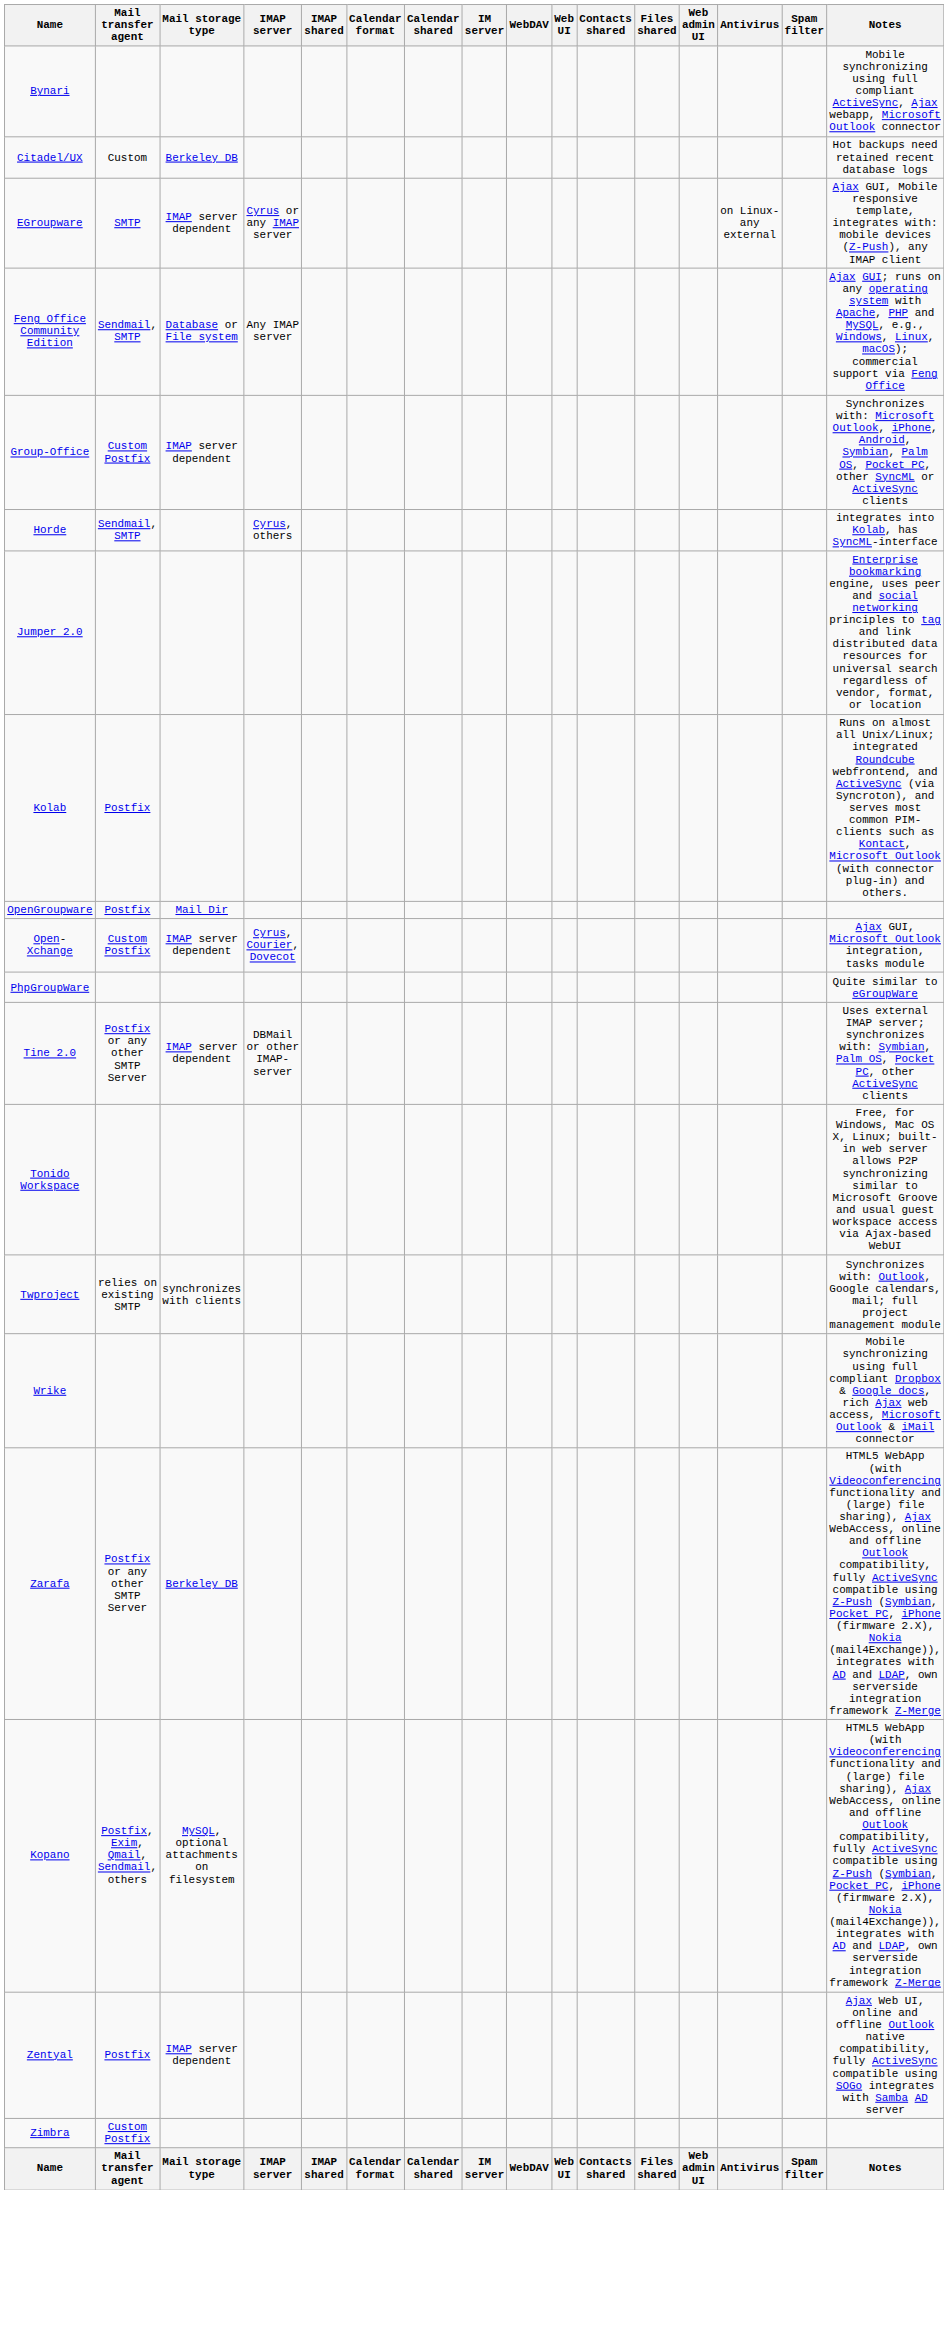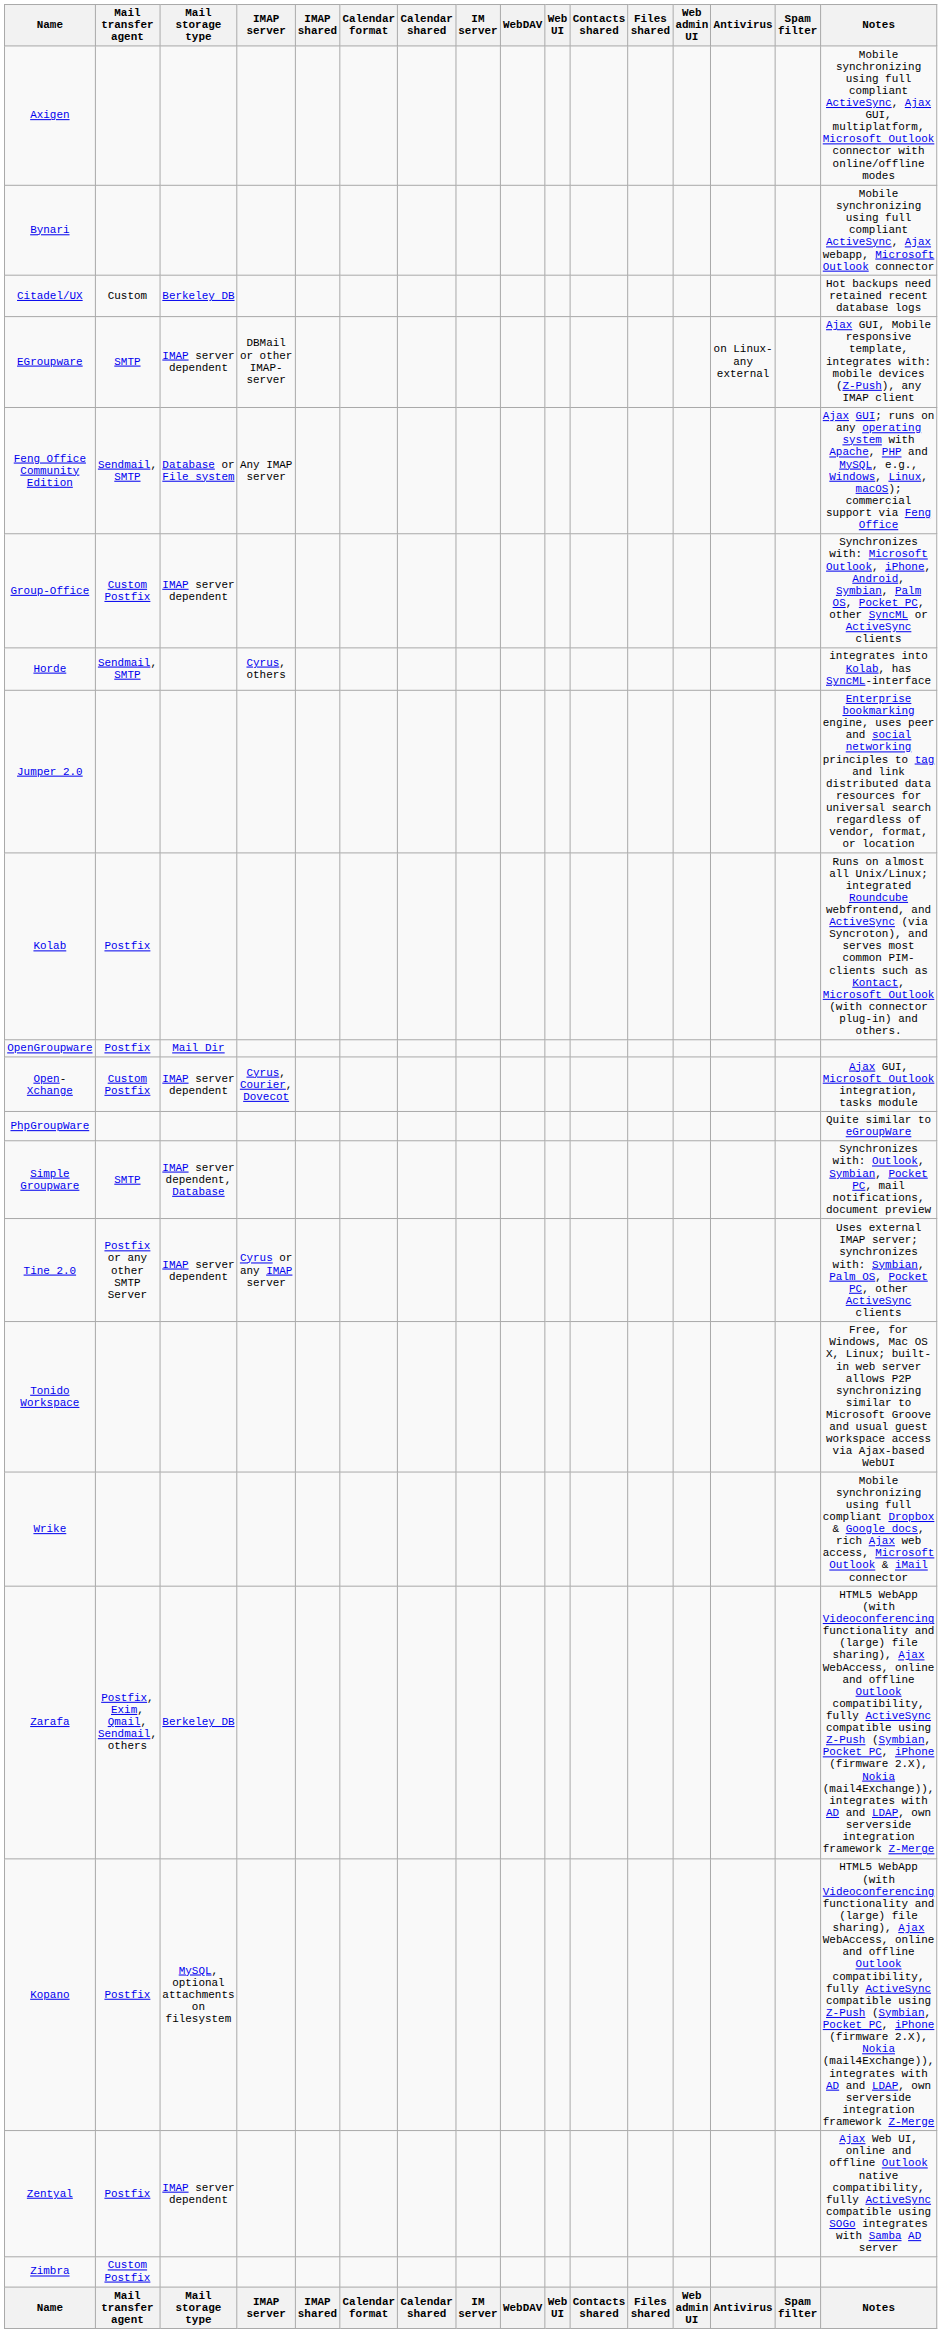 <table class="wikitable sortable sticky-header" style="font-size: smaller; text-align: center;">
 <tr>
 <th>Name</th>
 <th>Mail transfer agent</th>
 <th>Mail storage type</th>
 <th>IMAP server</th>
 <th>IMAP shared</th>
 <th>Calendar format</th>
 <th>Calendar shared</th>
 <th>IM server</th>
 <th>WebDAV</th>
 <th>Web UI</th>
 <th>Contacts shared</th>
 <th>Files shared</th>
 <th>Web admin UI</th>
 <th>Antivirus</th>
 <th>Spam filter</th>
 <th>Notes</th>
+</tr>
+<tr>
+<td><a href='#'>Axigen</a></td>
+<td></td>
+<td></td>
+<td></td>
+<td></td>
+<td></td>
+<td></td>
+<td></td>
+<td></td>
+<td></td>
+<td></td>
+<td></td>
+<td></td>
+<td></td>
+<td></td>
+<td>Mobile synchronizing using full compliant <a href='#'>ActiveSync</a>, <a href='#'>Ajax</a> GUI, multiplatform, <a href='#'>Microsoft Outlook</a> connector with online/offline modes</td>
 </tr>
 <tr>
 <td><a href='#'>Bynari</a></td>
 <td></td>
 <td></td>
 <td></td>
 <td></td>
 <td></td>
 <td></td>
 <td></td>
 <td></td>
 <td></td>
 <td></td>
 <td></td>
 <td></td>
 <td></td>
 <td></td>
 <td>Mobile synchronizing using full compliant <a href='#'>ActiveSync</a>, <a href='#'>Ajax</a> webapp, <a href='#'>Microsoft Outlook</a> connector</td>
 </tr>
 <tr>
 <td><a href='#'>Citadel/UX</a></td>
 <td>Custom</td>
 <td><a href='#'>Berkeley DB</a></td>
 <td></td>
 <td></td>
 <td></td>
 <td></td>
 <td></td>
 <td></td>
 <td></td>
 <td></td>
 <td></td>
 <td></td>
 <td></td>
 <td></td>
 <td>Hot backups need retained recent database logs</td>
 </tr>
 <tr>
 <td><a href='#'>EGroupware</a></td>
 <td><a href='#'>SMTP</a></td>
 <td><a href='#'>IMAP</a> server dependent</td>
-<td><a href='#'>Cyrus</a> or any <a href='#'>IMAP</a> server</td>
+<td>DBMail   or other IMAP-server</td>
 <td></td>
 <td></td>
 <td></td>
 <td></td>
 <td></td>
 <td></td>
 <td></td>
 <td></td>
 <td></td>
 <td> on Linux- any external</td>
 <td></td>
 <td><a href='#'>Ajax</a> GUI, Mobile responsive template, integrates with: mobile devices (<a href='#'>Z-Push</a>), any IMAP client</td>
 </tr>
 <tr>
 <td><a href='#'>Feng Office Community Edition</a></td>
 <td><a href='#'>Sendmail</a>, <a href='#'>SMTP</a></td>
 <td><a href='#'>Database</a> or <a href='#'>File system</a></td>
 <td>Any IMAP server</td>
 <td></td>
 <td></td>
 <td></td>
 <td></td>
 <td></td>
 <td></td>
 <td></td>
 <td></td>
 <td></td>
 <td></td>
 <td></td>
 <td><a href='#'>Ajax</a> <a href='#'>GUI</a>; runs on any <a href='#'>operating system</a> with <a href='#'>Apache</a>, <a href='#'>PHP</a> and <a href='#'>MySQL</a>, e.g., <a href='#'>Windows</a>, <a href='#'>Linux</a>, <a href='#'>macOS</a>); commercial support via <a href='#'>Feng Office</a></td>
 </tr>
 <tr>
 <td><a href='#'>Group-Office</a></td>
 <td><a href='#'>Custom Postfix</a></td>
 <td><a href='#'>IMAP</a> server dependent</td>
 <td></td>
 <td></td>
 <td></td>
 <td></td>
 <td></td>
 <td></td>
 <td></td>
 <td></td>
 <td></td>
 <td></td>
 <td></td>
 <td></td>
 <td>Synchronizes with: <a href='#'>Microsoft Outlook</a>, <a href='#'>iPhone</a>, <a href='#'>Android</a>, <a href='#'>Symbian</a>, <a href='#'>Palm OS</a>, <a href='#'>Pocket PC</a>, other <a href='#'>SyncML</a> or <a href='#'>ActiveSync</a> clients</td>
 </tr>
 <tr>
 <td><a href='#'>Horde</a></td>
 <td><a href='#'>Sendmail</a>, <a href='#'>SMTP</a></td>
 <td></td>
 <td><a href='#'>Cyrus</a>, others</td>
 <td></td>
 <td></td>
 <td></td>
 <td></td>
 <td></td>
 <td></td>
 <td></td>
 <td></td>
 <td></td>
 <td></td>
 <td></td>
 <td>integrates into <a href='#'>Kolab</a>, has <a href='#'>SyncML</a>-interface</td>
 </tr>
 <tr>
 <td><a href='#'>Jumper 2.0</a></td>
 <td></td>
 <td></td>
 <td></td>
 <td></td>
 <td></td>
 <td></td>
 <td></td>
 <td></td>
 <td></td>
 <td></td>
 <td></td>
 <td></td>
 <td></td>
 <td></td>
 <td><a href='#'>Enterprise bookmarking</a> engine, uses peer and <a href='#'>social networking</a> principles to <a href='#'>tag</a> and link distributed data resources for universal search regardless of vendor, format, or location</td>
 </tr>
 <tr>
 <td><a href='#'>Kolab</a></td>
 <td><a href='#'>Postfix</a></td>
 <td></td>
 <td></td>
 <td></td>
 <td></td>
 <td></td>
 <td></td>
 <td></td>
 <td></td>
 <td></td>
 <td></td>
 <td></td>
 <td></td>
 <td></td>
 <td>Runs on almost all Unix/Linux; integrated <a href='#'>Roundcube</a> webfrontend, and <a href='#'>ActiveSync</a> (via Syncroton), and serves most common PIM-clients such as <a href='#'>Kontact</a>, <a href='#'>Microsoft Outlook</a> (with connector plug-in) and others.</td>
 </tr>
 <tr>
 <td><a href='#'>OpenGroupware</a></td>
 <td><a href='#'>Postfix</a></td>
 <td><a href='#'>Mail Dir</a></td>
 <td></td>
 <td></td>
 <td></td>
 <td></td>
 <td></td>
 <td></td>
 <td></td>
 <td></td>
 <td></td>
 <td></td>
 <td></td>
 <td></td>
 <td></td>
 </tr>
 <tr>
 <td><a href='#'>Open</a>-<br><a href='#'>Xchange</a></td>
 <td><a href='#'>Custom Postfix</a></td>
 <td><a href='#'>IMAP</a> server dependent</td>
 <td><a href='#'>Cyrus</a>, <a href='#'>Courier</a>, <a href='#'>Dovecot</a></td>
 <td></td>
 <td></td>
 <td></td>
 <td></td>
 <td></td>
 <td></td>
 <td></td>
 <td></td>
 <td></td>
 <td></td>
 <td></td>
 <td><a href='#'>Ajax</a> GUI, <a href='#'>Microsoft Outlook</a> integration, tasks module</td>
 </tr>
 <tr>
 <td><a href='#'>PhpGroupWare</a></td>
 <td></td>
 <td></td>
 <td></td>
 <td></td>
 <td></td>
 <td></td>
 <td></td>
 <td></td>
 <td></td>
 <td></td>
 <td></td>
 <td></td>
 <td></td>
 <td></td>
 <td>Quite similar to <a href='#'>eGroupWare</a></td>
 </tr>
 <tr>
+<td><a href='#'>Simple Groupware</a></td>
+<td><a href='#'>SMTP</a></td>
+<td><a href='#'>IMAP</a> server dependent, <a href='#'>Database</a></td>
+<td></td>
+<td></td>
+<td></td>
+<td></td>
+<td></td>
+<td></td>
+<td></td>
+<td></td>
+<td></td>
+<td></td>
+<td></td>
+<td></td>
+<td>Synchronizes with: <a href='#'>Outlook</a>, <a href='#'>Symbian</a>, <a href='#'>Pocket PC</a>, mail notifications, document preview</td>
+</tr>
+<tr>
 <td><a href='#'>Tine 2.0</a></td>
 <td><a href='#'>Postfix</a> or any other SMTP Server</td>
 <td><a href='#'>IMAP</a> server dependent</td>
-<td>DBMail   or other IMAP-server</td>
+<td><a href='#'>Cyrus</a> or any <a href='#'>IMAP</a> server</td>
 <td></td>
 <td></td>
 <td></td>
 <td></td>
 <td></td>
 <td></td>
 <td></td>
 <td></td>
 <td></td>
 <td></td>
 <td></td>
 <td>Uses external IMAP server; synchronizes with: <a href='#'>Symbian</a>, <a href='#'>Palm OS</a>, <a href='#'>Pocket PC</a>, other <a href='#'>ActiveSync</a> clients</td>
 </tr>
 <tr>
 <td><a href='#'>Tonido Workspace</a></td>
 <td></td>
 <td></td>
 <td></td>
 <td></td>
 <td></td>
 <td></td>
 <td></td>
 <td></td>
 <td></td>
 <td></td>
 <td></td>
 <td></td>
 <td></td>
 <td></td>
 <td>Free, for Windows, Mac OS X, Linux; built-in web server allows P2P synchronizing similar to Microsoft Groove and usual guest workspace access via Ajax-based WebUI</td>
 </tr>
 <tr>
-<td><a href='#'>Twproject</a></td>
-<td>relies on existing SMTP</td>
-<td>synchronizes with clients</td>
-<td></td>
-<td></td>
-<td></td>
-<td></td>
-<td></td>
-<td></td>
-<td></td>
-<td></td>
-<td></td>
-<td></td>
-<td></td>
-<td></td>
-<td>Synchronizes with: <a href='#'>Outlook</a>, Google calendars, mail; full project management module</td>
-</tr>
-<tr>
 <td><a href='#'>Wrike</a></td>
 <td></td>
 <td></td>
 <td></td>
 <td></td>
 <td></td>
 <td></td>
 <td></td>
 <td></td>
 <td></td>
 <td></td>
 <td></td>
 <td></td>
 <td></td>
 <td></td>
 <td>Mobile synchronizing using full compliant <a href='#'>Dropbox</a> & <a href='#'>Google docs</a>, rich <a href='#'>Ajax</a> web access, <a href='#'>Microsoft Outlook</a> & <a href='#'>iMail</a> connector</td>
 </tr>
 <tr>
 <td><a href='#'>Zarafa</a></td>
-<td><a href='#'>Postfix</a> or any other SMTP Server</td>
+<td><a href='#'>Postfix</a>, <a href='#'>Exim</a>, <a href='#'>Qmail</a>, <a href='#'>Sendmail</a>, others</td>
 <td><a href='#'>Berkeley DB</a></td>
 <td></td>
 <td></td>
 <td></td>
 <td></td>
 <td></td>
 <td></td>
 <td></td>
 <td></td>
 <td></td>
 <td></td>
 <td></td>
 <td></td>
 <td>HTML5 WebApp (with <a href='#'>Videoconferencing</a> functionality and (large) file sharing), <a href='#'>Ajax</a> WebAccess, online and offline <a href='#'>Outlook</a> compatibility, fully <a href='#'>ActiveSync</a> compatible using <a href='#'>Z-Push</a> (<a href='#'>Symbian</a>, <a href='#'>Pocket PC</a>, <a href='#'>iPhone</a> (firmware 2.X), <a href='#'>Nokia</a> (mail4Exchange)), integrates with <a href='#'>AD</a> and <a href='#'>LDAP</a>, own serverside integration framework <a href='#'>Z-Merge</a></td>
 </tr>
 <tr>
 <td><a href='#'>Kopano</a></td>
-<td><a href='#'>Postfix</a>, <a href='#'>Exim</a>, <a href='#'>Qmail</a>, <a href='#'>Sendmail</a>, others</td>
+<td><a href='#'>Postfix</a></td>
 <td><a href='#'>MySQL</a>, optional attachments on filesystem</td>
 <td></td>
 <td></td>
 <td></td>
 <td></td>
 <td></td>
 <td></td>
 <td></td>
 <td></td>
 <td></td>
 <td></td>
 <td></td>
 <td></td>
 <td>HTML5 WebApp (with <a href='#'>Videoconferencing</a> functionality and (large) file sharing), <a href='#'>Ajax</a> WebAccess, online and offline <a href='#'>Outlook</a> compatibility, fully <a href='#'>ActiveSync</a> compatible using <a href='#'>Z-Push</a> (<a href='#'>Symbian</a>, <a href='#'>Pocket PC</a>, <a href='#'>iPhone</a> (firmware 2.X), <a href='#'>Nokia</a> (mail4Exchange)), integrates with <a href='#'>AD</a> and <a href='#'>LDAP</a>, own serverside integration framework <a href='#'>Z-Merge</a></td>
 </tr>
 <tr>
 <td><a href='#'>Zentyal</a></td>
 <td><a href='#'>Postfix</a></td>
 <td><a href='#'>IMAP</a> server dependent</td>
 <td></td>
 <td></td>
 <td></td>
 <td></td>
 <td></td>
 <td></td>
 <td></td>
 <td></td>
 <td></td>
 <td></td>
 <td></td>
 <td></td>
 <td><a href='#'>Ajax</a> Web UI, online and offline <a href='#'>Outlook</a> native compatibility, fully <a href='#'>ActiveSync</a> compatible using <a href='#'>SOGo</a> integrates with <a href='#'>Samba</a> <a href='#'>AD</a> server</td>
 </tr>
 <tr>
 <td><a href='#'>Zimbra</a></td>
 <td><a href='#'>Custom Postfix</a></td>
 <td></td>
 <td></td>
 <td></td>
 <td></td>
 <td></td>
 <td></td>
 <td></td>
 <td></td>
 <td></td>
 <td></td>
 <td></td>
 <td></td>
 <td></td>
 <td></td>
 </tr>
 <tr>
 <th>Name</th>
 <th>Mail transfer agent</th>
 <th>Mail storage type</th>
 <th>IMAP server</th>
 <th>IMAP shared</th>
 <th>Calendar format</th>
 <th>Calendar shared</th>
 <th>IM server</th>
 <th>WebDAV</th>
 <th>Web UI</th>
 <th>Contacts shared</th>
 <th>Files shared</th>
 <th>Web admin UI</th>
 <th>Antivirus</th>
 <th>Spam filter</th>
 <th>Notes</th>
 </tr>
 </table>
